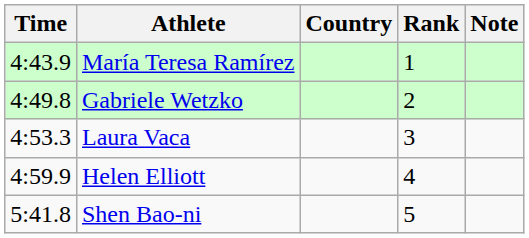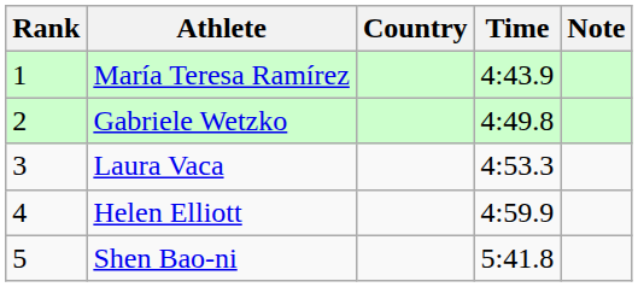 <table class="wikitable sortable">
 <tr>
-<th>Time</th>
+<th>Rank</th>
 <th>Athlete</th>
 <th>Country</th>
-<th>Rank</th>
+<th>Time</th>
 <th>Note</th>
 </tr>
 <tr bgcolor=#CCFFCC>
-<td>4:43.9</td>
+<td>1</td>
 <td><a href='#'>María Teresa Ramírez</a></td>
 <td></td>
-<td>1</td>
+<td>4:43.9</td>
 <td></td>
 </tr>
 <tr bgcolor=#CCFFCC>
-<td>4:49.8</td>
+<td>2</td>
 <td><a href='#'>Gabriele Wetzko</a></td>
 <td></td>
-<td>2</td>
+<td>4:49.8</td>
 <td></td>
 </tr>
 <tr>
-<td>4:53.3</td>
+<td>3</td>
 <td><a href='#'>Laura Vaca</a></td>
 <td></td>
-<td>3</td>
+<td>4:53.3</td>
 <td></td>
 </tr>
 <tr>
-<td>4:59.9</td>
+<td>4</td>
 <td><a href='#'>Helen Elliott</a></td>
 <td></td>
-<td>4</td>
+<td>4:59.9</td>
 <td></td>
 </tr>
 <tr>
-<td>5:41.8</td>
+<td>5</td>
 <td><a href='#'>Shen Bao-ni</a></td>
 <td></td>
-<td>5</td>
+<td>5:41.8</td>
 <td></td>
 </tr>
 </table>
